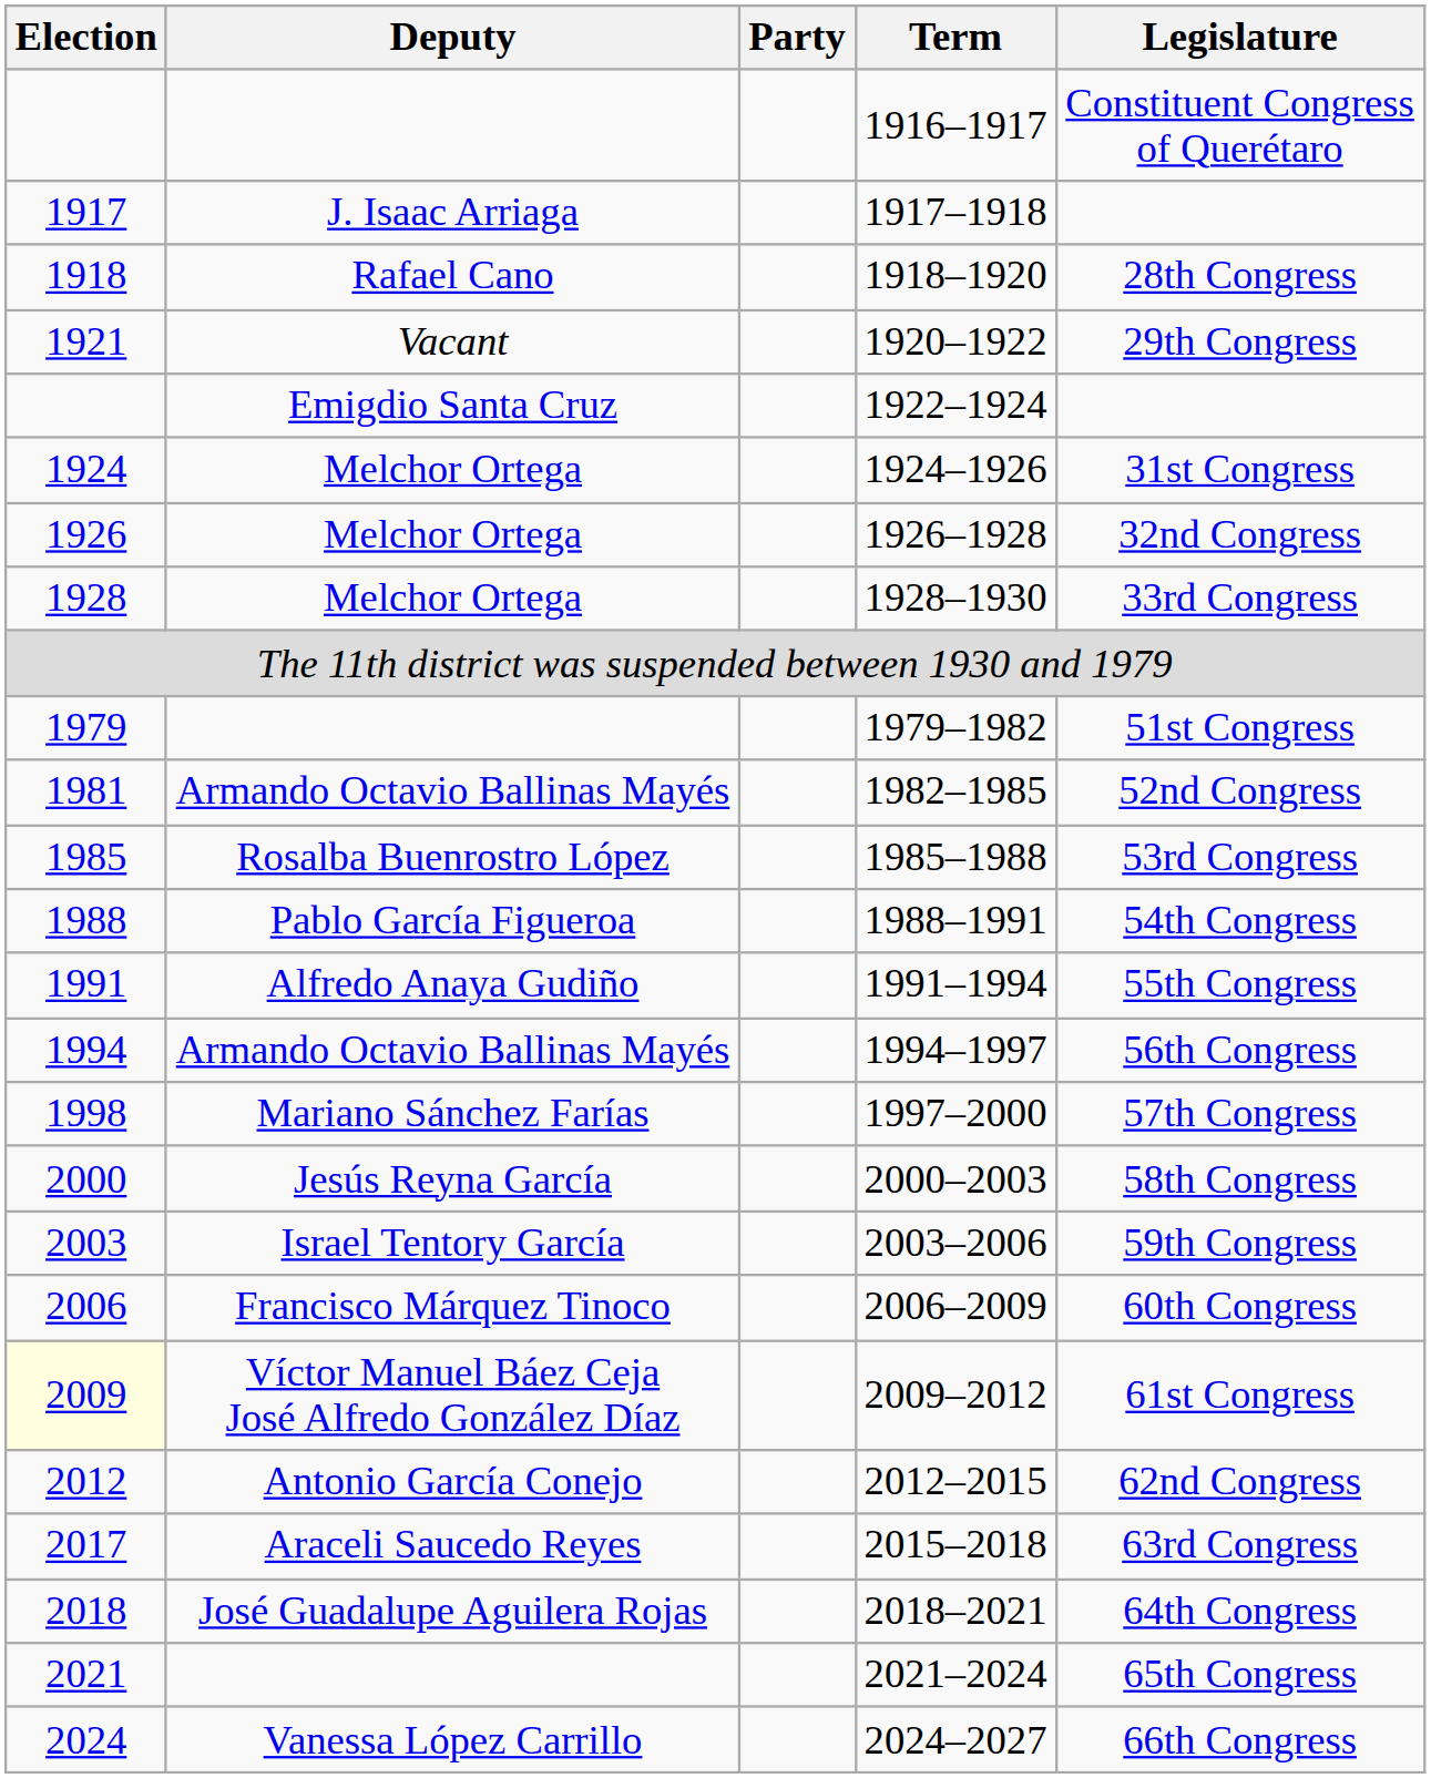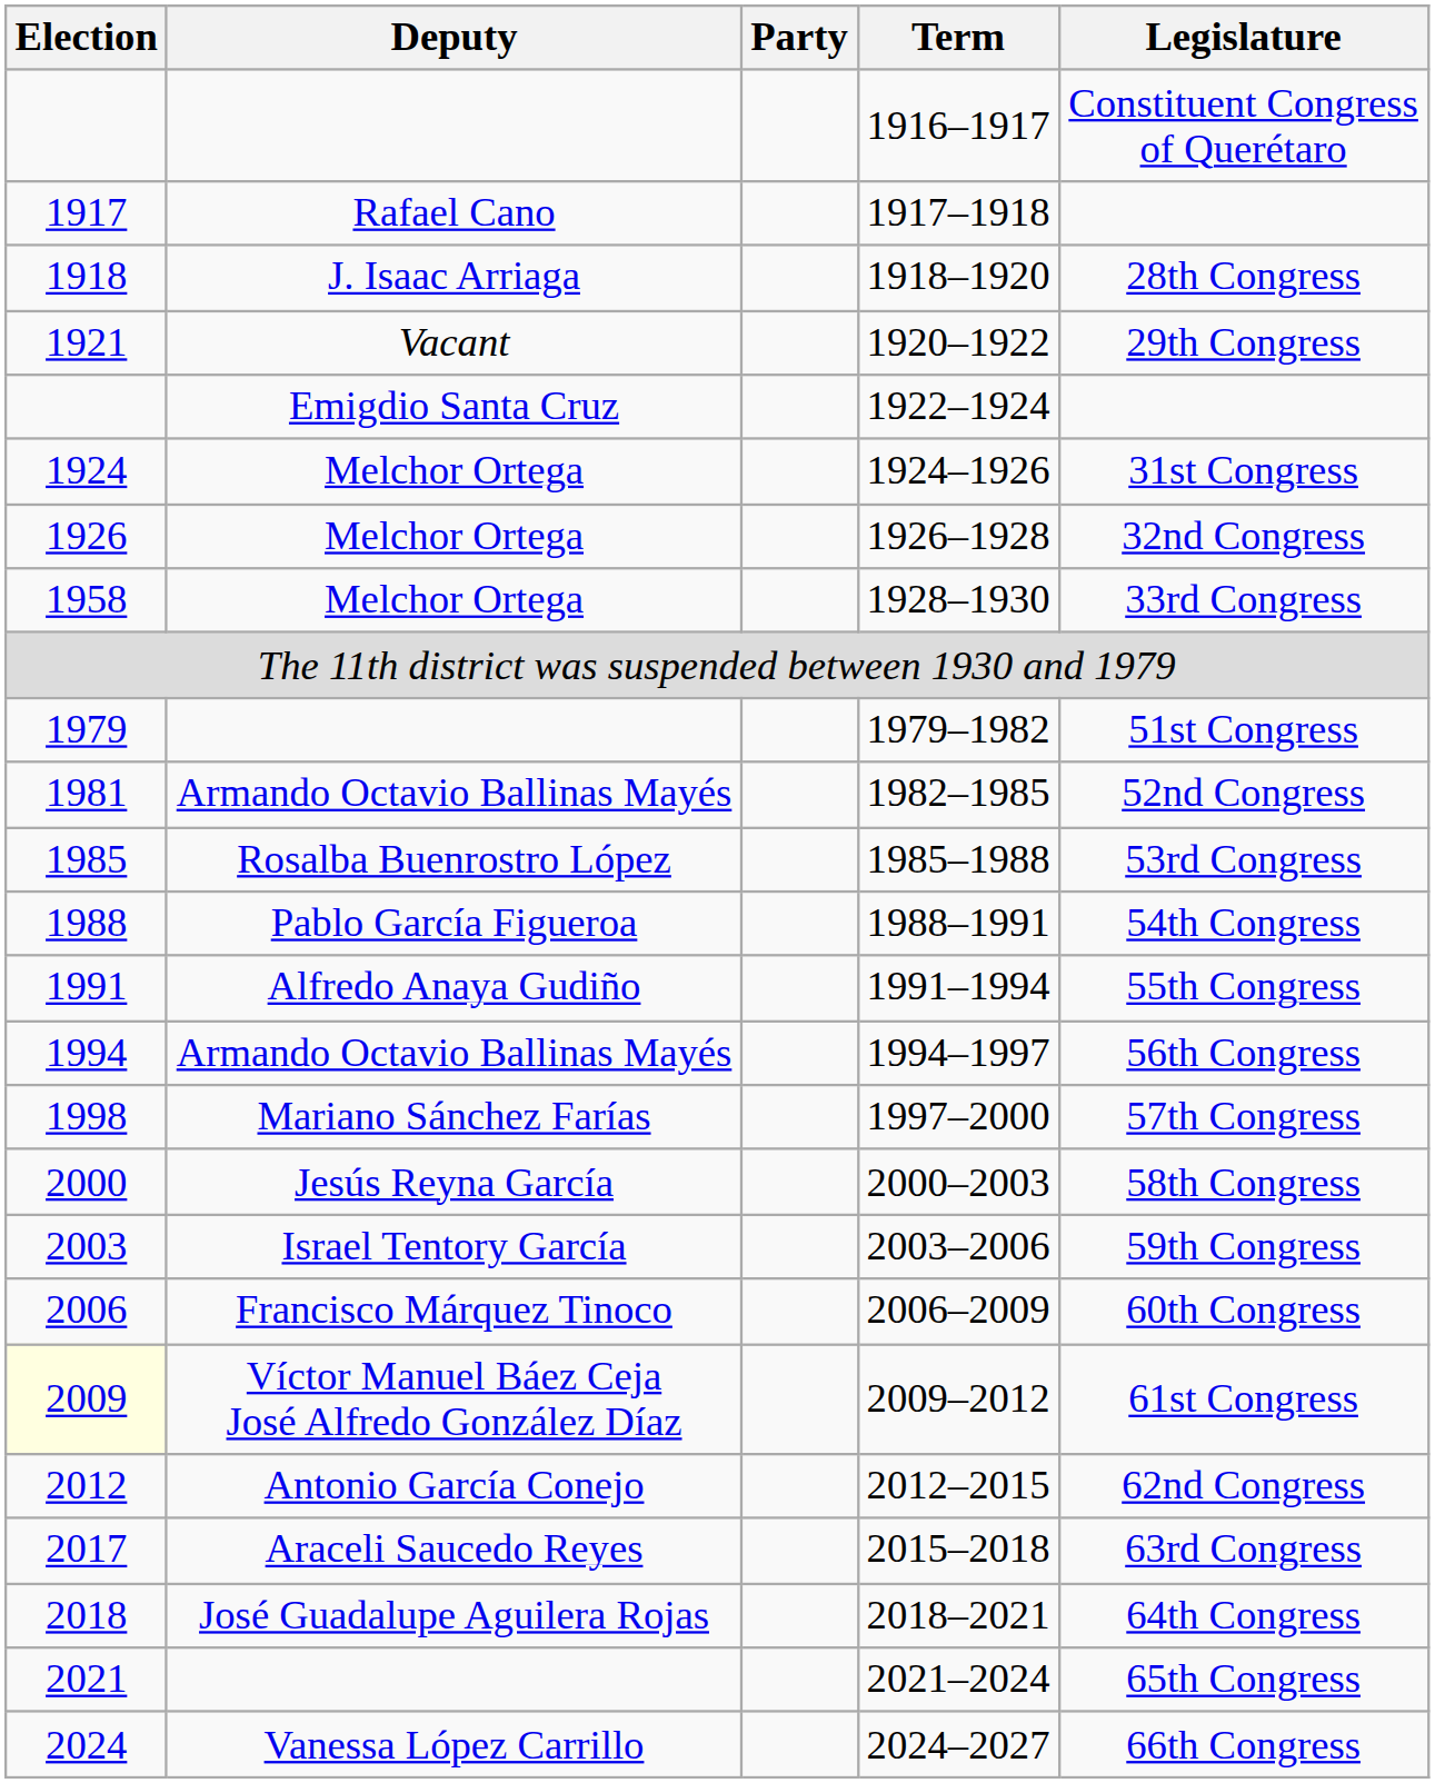 <table class="wikitable sortable" style="text-align: center">
 <tr>
 <th>Election</th>
 <th class="unsortable">Deputy</th>
 <th class="unsortable">Party</th>
 <th class="unsortable">Term</th>
 <th class="unsortable">Legislature</th>
 </tr>
 <tr>
 <td></td>
 <td></td>
 <td></td>
 <td>1916–1917</td>
 <td><a href='#'>Constituent Congress<br>of Querétaro</a></td>
 </tr>
 <tr>
 <td><a href='#'>1917</a></td>
-<td><a href='#'>J. Isaac Arriaga</a></td>
+<td><a href='#'>Rafael Cano</a></td>
 <td></td>
 <td>1917–1918</td>
 <td></td>
 </tr>
 <tr>
 <td><a href='#'>1918</a></td>
-<td><a href='#'>Rafael Cano</a></td>
+<td><a href='#'>J. Isaac Arriaga</a></td>
 <td></td>
 <td>1918–1920</td>
 <td><a href='#'>28th Congress</a></td>
 </tr>
 <tr>
 <td><a href='#'>1921</a></td>
 <td><em>Vacant</em></td>
 <td></td>
 <td>1920–1922</td>
 <td><a href='#'>29th Congress</a></td>
 </tr>
 <tr>
 <td></td>
 <td><a href='#'>Emigdio Santa Cruz</a></td>
 <td></td>
 <td>1922–1924</td>
 <td></td>
 </tr>
 <tr>
 <td><a href='#'>1924</a></td>
 <td><a href='#'>Melchor Ortega</a></td>
 <td></td>
 <td>1924–1926</td>
 <td><a href='#'>31st Congress</a></td>
 </tr>
 <tr>
 <td><a href='#'>1926</a></td>
 <td><a href='#'>Melchor Ortega</a></td>
 <td></td>
 <td>1926–1928</td>
 <td><a href='#'>32nd Congress</a></td>
 </tr>
 <tr>
-<td><a href='#'>1928</a></td>
+<td><a href='#'>1958</a></td>
 <td><a href='#'>Melchor Ortega</a></td>
 <td></td>
 <td>1928–1930</td>
 <td><a href='#'>33rd Congress</a></td>
 </tr>
 <tr align=center style="background:Gainsboro;">
 <td colspan=5> <em>The 11th district was suspended between 1930 and 1979</em></td>
 </tr>
 <tr>
 <td><a href='#'>1979</a></td>
 <td></td>
 <td></td>
 <td>1979–1982</td>
 <td><a href='#'>51st Congress</a></td>
 </tr>
 <tr>
 <td><a href='#'>1981</a></td>
 <td><a href='#'>Armando Octavio Ballinas Mayés</a></td>
 <td></td>
 <td>1982–1985</td>
 <td><a href='#'>52nd Congress</a></td>
 </tr>
 <tr>
 <td><a href='#'>1985</a></td>
 <td><a href='#'>Rosalba Buenrostro López</a></td>
 <td></td>
 <td>1985–1988</td>
 <td><a href='#'>53rd Congress</a></td>
 </tr>
 <tr>
 <td><a href='#'>1988</a></td>
 <td><a href='#'>Pablo García Figueroa</a></td>
 <td></td>
 <td>1988–1991</td>
 <td><a href='#'>54th Congress</a></td>
 </tr>
 <tr>
 <td><a href='#'>1991</a></td>
 <td><a href='#'>Alfredo Anaya Gudiño</a></td>
 <td></td>
 <td>1991–1994</td>
 <td><a href='#'>55th Congress</a></td>
 </tr>
 <tr>
 <td><a href='#'>1994</a></td>
 <td><a href='#'>Armando Octavio Ballinas Mayés</a></td>
 <td></td>
 <td>1994–1997</td>
 <td><a href='#'>56th Congress</a></td>
 </tr>
 <tr>
 <td><a href='#'>1998</a></td>
 <td><a href='#'>Mariano Sánchez Farías</a></td>
 <td></td>
 <td>1997–2000</td>
 <td><a href='#'>57th Congress</a></td>
 </tr>
 <tr>
 <td><a href='#'>2000</a></td>
 <td><a href='#'>Jesús Reyna García</a></td>
 <td></td>
 <td>2000–2003</td>
 <td><a href='#'>58th Congress</a></td>
 </tr>
 <tr>
 <td><a href='#'>2003</a></td>
 <td><a href='#'>Israel Tentory García</a></td>
 <td></td>
 <td>2003–2006</td>
 <td><a href='#'>59th Congress</a></td>
 </tr>
 <tr>
 <td><a href='#'>2006</a></td>
 <td><a href='#'>Francisco Márquez Tinoco</a></td>
 <td></td>
 <td>2006–2009</td>
 <td><a href='#'>60th Congress</a></td>
 </tr>
 <tr>
 <td style="background: lightyellow;"><a href='#'>2009</a></td>
 <td><a href='#'>Víctor Manuel Báez Ceja</a><br><a href='#'>José Alfredo González Díaz</a></td>
 <td></td>
 <td>2009–2012</td>
 <td><a href='#'>61st Congress</a></td>
 </tr>
 <tr>
 <td><a href='#'>2012</a></td>
 <td><a href='#'>Antonio García Conejo</a></td>
 <td></td>
 <td>2012–2015</td>
 <td><a href='#'>62nd Congress</a></td>
 </tr>
 <tr>
 <td><a href='#'>2017</a></td>
 <td><a href='#'>Araceli Saucedo Reyes</a></td>
 <td></td>
 <td>2015–2018</td>
 <td><a href='#'>63rd Congress</a></td>
 </tr>
 <tr>
 <td><a href='#'>2018</a></td>
 <td><a href='#'>José Guadalupe Aguilera Rojas</a></td>
 <td></td>
 <td>2018–2021</td>
 <td><a href='#'>64th Congress</a></td>
 </tr>
 <tr>
 <td><a href='#'>2021</a></td>
 <td></td>
 <td></td>
 <td>2021–2024</td>
 <td><a href='#'>65th Congress</a></td>
 </tr>
 <tr>
 <td><a href='#'>2024</a></td>
 <td><a href='#'>Vanessa López Carrillo</a></td>
 <td></td>
 <td>2024–2027</td>
 <td><a href='#'>66th Congress</a></td>
 </tr>
 </table>
